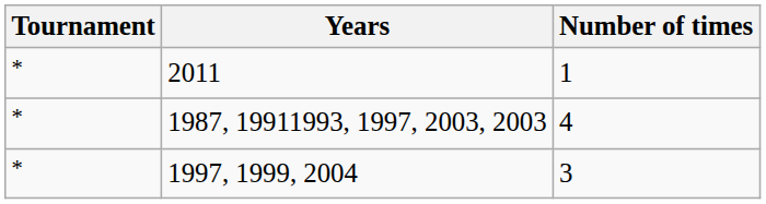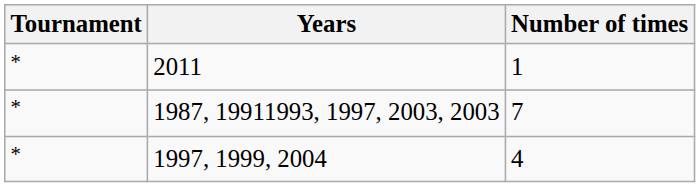 <table class="wikitable">
 <tr>
 <th>Tournament</th>
 <th>Years</th>
 <th>Number of times</th>
 </tr>
 <tr>
 <td><sup>*</sup></td>
 <td>2011</td>
 <td>1</td>
 </tr>
 <tr>
 <td><sup>*</sup></td>
 <td>1987, 19911993, 1997, 2003, 2003</td>
-<td>4</td>
+<td>7</td>
 </tr>
 <tr>
 <td><sup>*</sup></td>
 <td>1997, 1999, 2004</td>
-<td>3</td>
+<td>4</td>
 </tr>
 </table>
